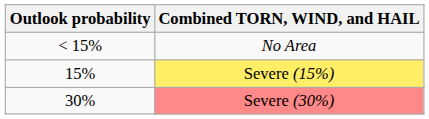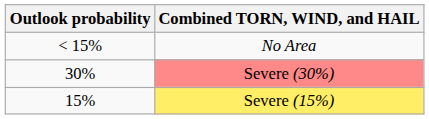 <table class="wikitable" style="text-align:center; font-size:90%; margin-left:1em; float:right; clear:right;">
 <tr>
 <th>Outlook probability</th>
 <th>Combined TORN, WIND, and HAIL</th>
 </tr>
 <tr>
 <td>< 15%</td>
 <td><em>No Area</em></td>
 </tr>
 <tr>
+<td>30%</td>
+<td style="background:#ff8888;">Severe <em>(30%)</em></td>
+</tr>
+<tr>
 <td>15%</td>
 <td style="background:#ffee66;">Severe <em>(15%)</em></td>
 </tr>
-<tr>
-<td>30%</td>
-<td style="background:#ff8888;">Severe <em>(30%)</em></td>
-</tr>
 </table>
